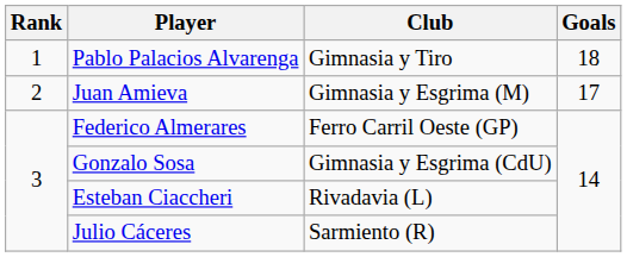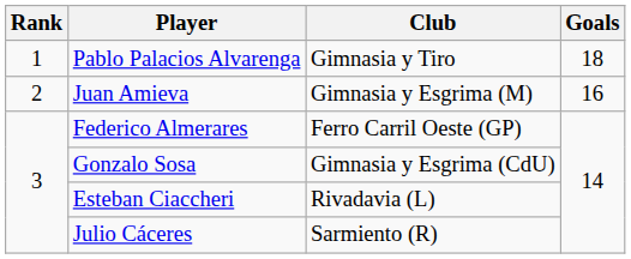 <table class="wikitable" style="text-align:center">
 <tr>
 <th>Rank</th>
 <th>Player</th>
 <th>Club</th>
 <th>Goals</th>
 </tr>
 <tr>
 <td>1</td>
 <td align="left"> <a href='#'>Pablo Palacios Alvarenga</a></td>
 <td align="left">Gimnasia y Tiro</td>
 <td>18</td>
 </tr>
 <tr>
 <td>2</td>
 <td align="left"> <a href='#'>Juan Amieva</a></td>
 <td align="left">Gimnasia y Esgrima (M)</td>
-<td>17</td>
+<td>16</td>
 </tr>
 <tr>
 <td rowspan=4>3</td>
 <td align="left"> <a href='#'>Federico Almerares</a></td>
 <td align="left">Ferro Carril Oeste (GP)</td>
 <td rowspan=4>14</td>
 </tr>
 <tr>
 <td align="left"> <a href='#'>Gonzalo Sosa</a></td>
 <td align="left">Gimnasia y Esgrima (CdU)</td>
 </tr>
 <tr>
 <td align="left"> <a href='#'>Esteban Ciaccheri</a></td>
 <td align="left">Rivadavia (L)</td>
 </tr>
 <tr>
 <td align="left"> <a href='#'>Julio Cáceres</a></td>
 <td align="left">Sarmiento (R)</td>
 </tr>
 </table>
